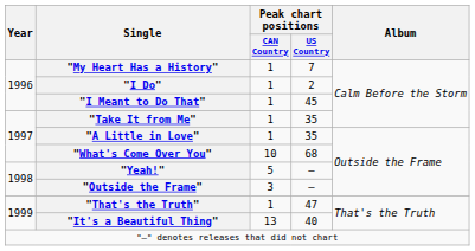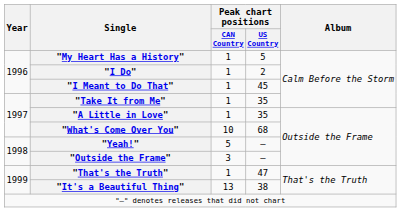 <table class="wikitable plainrowheaders" style="text-align:center;">
 <tr>
 <th rowspan="2">Year</th>
 <th rowspan="2" style="width:20em;">Single</th>
 <th colspan="2">Peak chart<br>positions</th>
 <th rowspan="2">Album</th>
 </tr>
 <tr style="font-size:smaller;">
 <th style="width:4em;"><a href='#'>CAN Country</a></th>
 <th style="width:4em;"><a href='#'>US Country</a><br></th>
 </tr>
 <tr>
 <td rowspan="3">1996</td>
 <th scope="row">"<a href='#'>My Heart Has a History</a>"</th>
 <td>1</td>
-<td>7</td>
+<td>5</td>
 <td align="left" rowspan="4"><em>Calm Before the Storm</em></td>
 </tr>
 <tr>
 <th scope="row">"<a href='#'>I Do</a>"</th>
 <td>1</td>
 <td>2</td>
 </tr>
 <tr>
 <th scope="row">"<a href='#'>I Meant to Do That</a>"</th>
 <td>1</td>
 <td>45</td>
 </tr>
 <tr>
 <td rowspan="3">1997</td>
 <th scope="row">"<a href='#'>Take It from Me</a>"</th>
 <td>1</td>
 <td>35</td>
 </tr>
 <tr>
 <th scope="row">"<a href='#'>A Little in Love</a>"</th>
 <td>1</td>
 <td>35</td>
 <td align="left" rowspan="4"><em>Outside the Frame</em></td>
 </tr>
 <tr>
 <th scope="row">"<a href='#'>What's Come Over You</a>"</th>
 <td>10</td>
 <td>68</td>
 </tr>
 <tr>
 <td rowspan="2">1998</td>
 <th scope="row">"<a href='#'>Yeah!</a>"</th>
 <td>5</td>
 <td>—</td>
 </tr>
 <tr>
 <th scope="row">"<a href='#'>Outside the Frame</a>"</th>
 <td>3</td>
 <td>—</td>
 </tr>
 <tr>
 <td rowspan="2">1999</td>
 <th scope="row">"<a href='#'>That's the Truth</a>"</th>
 <td>1</td>
 <td>47</td>
 <td align="left" rowspan="2"><em>That's the Truth</em></td>
 </tr>
 <tr>
 <th scope="row">"<a href='#'>It's a Beautiful Thing</a>"</th>
 <td>13</td>
-<td>40</td>
+<td>38</td>
 </tr>
 <tr>
 <td colspan="5" style="font-size:8pt">"—" denotes releases that did not chart</td>
 </tr>
 </table>
